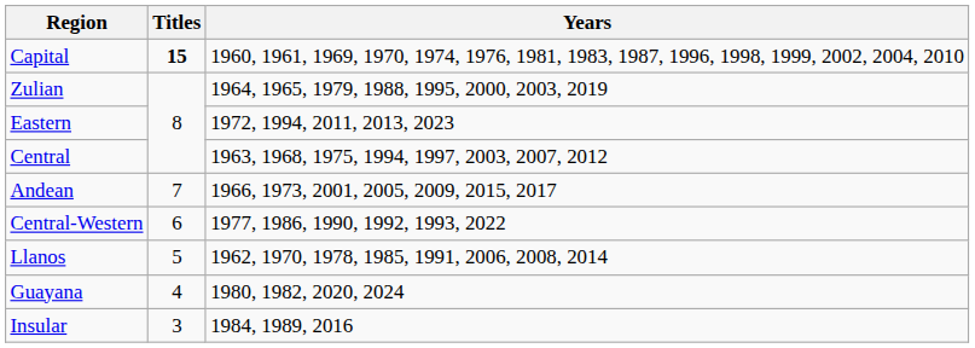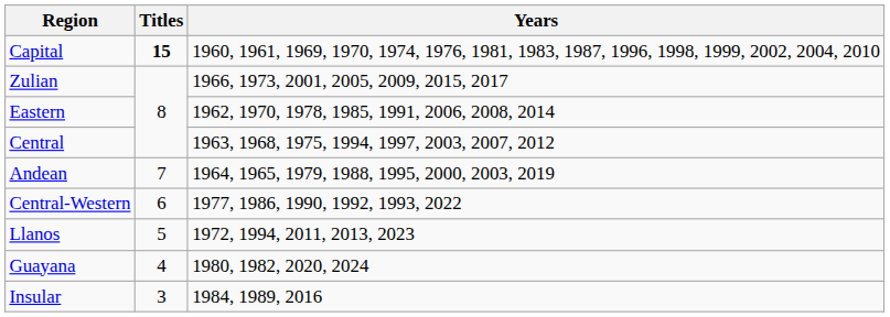 <table class="wikitable sortable" style="font-size: 95%;">
 <tr>
 <th>Region</th>
 <th>Titles</th>
 <th>Years</th>
 </tr>
 <tr>
 <td><a href='#'>Capital</a></td>
 <td style="text-align:center;"><strong>15</strong></td>
 <td>1960, 1961, 1969, 1970, 1974, 1976, 1981, 1983, 1987, 1996, 1998, 1999, 2002, 2004, 2010</td>
 </tr>
 <tr>
 <td><a href='#'>Zulian</a></td>
 <td rowspan="3" style="text-align:center;">8</td>
-<td>1964, 1965, 1979, 1988, 1995, 2000, 2003, 2019</td>
+<td>1966, 1973, 2001, 2005, 2009, 2015, 2017</td>
 </tr>
 <tr>
 <td><a href='#'>Eastern</a></td>
-<td>1972, 1994, 2011, 2013, 2023</td>
+<td>1962, 1970, 1978, 1985, 1991, 2006, 2008, 2014</td>
 </tr>
 <tr>
 <td><a href='#'>Central</a></td>
 <td>1963, 1968, 1975, 1994, 1997, 2003, 2007, 2012</td>
 </tr>
 <tr>
 <td><a href='#'>Andean</a></td>
 <td style="text-align:center;">7</td>
-<td>1966, 1973, 2001, 2005, 2009, 2015, 2017</td>
+<td>1964, 1965, 1979, 1988, 1995, 2000, 2003, 2019</td>
 </tr>
 <tr>
 <td><a href='#'>Central-Western</a></td>
 <td style="text-align:center;">6</td>
 <td>1977, 1986, 1990, 1992, 1993, 2022</td>
 </tr>
 <tr>
 <td><a href='#'>Llanos</a></td>
 <td style="text-align:center;">5</td>
-<td>1962, 1970, 1978, 1985, 1991, 2006, 2008, 2014</td>
+<td>1972, 1994, 2011, 2013, 2023</td>
 </tr>
 <tr>
 <td><a href='#'>Guayana</a></td>
 <td style="text-align:center;">4</td>
 <td>1980, 1982, 2020, 2024</td>
 </tr>
 <tr>
 <td><a href='#'>Insular</a></td>
 <td style="text-align:center;">3</td>
 <td>1984, 1989, 2016</td>
 </tr>
 </table>
